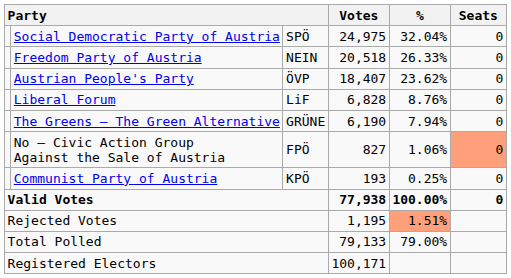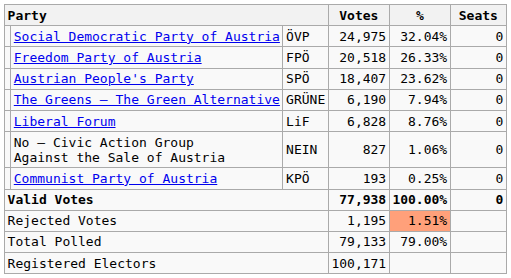 <table class="wikitable" border="1" style="text-align:right;">
 <tr>
 <th style="text-align:left;" colspan=3>Party</th>
 <th align=center width="50">Votes</th>
 <th align=center width="50">%</th>
 <th align=center width="50">Seats</th>
 </tr>
 <tr>
 <td></td>
 <td align=left><a href='#'>Social Democratic Party of Austria</a></td>
-<td align=left>SPÖ</td>
+<td align=left>ÖVP</td>
 <td>24,975</td>
 <td>32.04%</td>
 <td>0</td>
 </tr>
 <tr>
 <td></td>
 <td align=left><a href='#'>Freedom Party of Austria</a></td>
-<td align=left>NEIN</td>
+<td align=left>FPÖ</td>
 <td>20,518</td>
 <td>26.33%</td>
 <td>0</td>
 </tr>
 <tr>
 <td></td>
 <td align=left><a href='#'>Austrian People's Party</a></td>
-<td align=left>ÖVP</td>
+<td align=left>SPÖ</td>
 <td>18,407</td>
 <td>23.62%</td>
+<td>0</td>
+</tr>
+<tr>
+<td></td>
+<td align=left style="white-space: nowrap;"><a href='#'>The Greens – The Green Alternative</a></td>
+<td align=left>GRÜNE</td>
+<td>6,190</td>
+<td>7.94%</td>
 <td>0</td>
 </tr>
 <tr>
 <td></td>
 <td align=left><a href='#'>Liberal Forum</a></td>
 <td align=left>LiF</td>
 <td>6,828</td>
 <td>8.76%</td>
 <td>0</td>
 </tr>
 <tr>
 <td></td>
-<td align=left style="white-space: nowrap;"><a href='#'>The Greens – The Green Alternative</a></td>
-<td align=left>GRÜNE</td>
-<td>6,190</td>
-<td>7.94%</td>
-<td>0</td>
-</tr>
-<tr>
-<td></td>
 <td align=left>No – Civic Action Group<br>Against the Sale of Austria</td>
-<td align=left>FPÖ</td>
+<td align=left>NEIN</td>
 <td>827</td>
 <td>1.06%</td>
-<td style="background: lightsalmon;">0</td>
+<td>0</td>
 </tr>
 <tr>
 <td></td>
 <td align=left><a href='#'>Communist Party of Austria</a></td>
 <td align=left>KPÖ</td>
 <td>193</td>
 <td>0.25%</td>
 <td>0</td>
 </tr>
 <tr style="font-weight:bold">
 <td align=left colspan=3>Valid Votes</td>
 <td>77,938</td>
 <td>100.00%</td>
 <td>0</td>
 </tr>
 <tr>
 <td align=left colspan=3>Rejected Votes</td>
 <td>1,195</td>
 <td style="background: lightsalmon;">1.51%</td>
 <td></td>
 </tr>
 <tr>
 <td align=left colspan=3>Total Polled</td>
 <td>79,133</td>
 <td>79.00%</td>
 <td></td>
 </tr>
 <tr>
 <td align=left colspan=3>Registered Electors</td>
 <td>100,171</td>
 <td></td>
 <td></td>
 </tr>
 </table>
